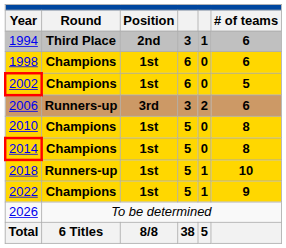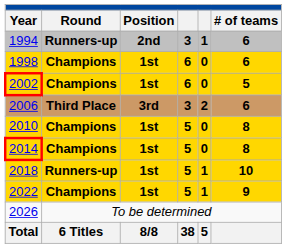 <table class="wikitable" style="text-align: center;">
 <tr>
 <th style="background:#0047A0;" colspan="7"><a href='#'></a> </th>
 </tr>
 <tr>
 <th>Year</th>
 <th>Round</th>
 <th>Position</th>
 <th></th>
 <th></th>
 <th># of teams</th>
 </tr>
 <tr style="background:silver;">
 <td> <a href='#'>1994</a></td>
-<td><strong>Third Place</strong></td>
+<td><strong>Runners-up</strong></td>
 <td><strong>2nd</strong></td>
 <td><strong>3</strong></td>
 <td><strong>1</strong></td>
 <td><strong>6</strong></td>
 </tr>
 <tr style="background:gold;">
 <td> <a href='#'>1998</a></td>
 <td><strong>Champions</strong></td>
 <td><strong>1st</strong></td>
 <td><strong>6</strong></td>
 <td><strong>0</strong></td>
 <td><strong>6</strong></td>
 </tr>
 <tr style="background:gold;">
 <td style="border: 3px solid red"> <a href='#'>2002</a></td>
 <td><strong>Champions</strong></td>
 <td><strong>1st</strong></td>
 <td><strong>6</strong></td>
 <td><strong>0</strong></td>
 <td><strong>5</strong></td>
 </tr>
 <tr style="background:#CC9966;">
 <td> <a href='#'>2006</a></td>
-<td><strong>Runners-up</strong></td>
+<td><strong>Third Place</strong></td>
 <td><strong>3rd</strong></td>
 <td><strong>3</strong></td>
 <td><strong>2</strong></td>
 <td><strong>6</strong></td>
 </tr>
 <tr style="background:gold;">
 <td> <a href='#'>2010</a></td>
 <td><strong>Champions</strong></td>
 <td><strong>1st</strong></td>
 <td><strong>5</strong></td>
 <td><strong>0</strong></td>
 <td><strong>8</strong></td>
 </tr>
 <tr style="background:gold;">
 <td style="border: 3px solid red"> <a href='#'>2014</a></td>
 <td><strong>Champions</strong></td>
 <td><strong>1st</strong></td>
 <td><strong>5</strong></td>
 <td><strong>0</strong></td>
 <td><strong>8</strong></td>
 </tr>
 <tr style="background:gold;">
 <td> <a href='#'>2018</a></td>
 <td><strong>Runners-up</strong></td>
 <td><strong>1st</strong></td>
 <td><strong>5</strong></td>
 <td><strong>1</strong></td>
 <td><strong>10</strong></td>
 </tr>
 <tr style="background:gold;">
 <td> <a href='#'>2022</a></td>
 <td><strong>Champions</strong></td>
 <td><strong>1st</strong></td>
 <td><strong>5</strong></td>
 <td><strong>1</strong></td>
 <td><strong>9</strong></td>
 </tr>
 <tr>
 <td> <a href='#'>2026</a></td>
 <td colspan="7"><em>To be determined</em></td>
 </tr>
 <tr>
 <th>Total</th>
 <th>6 Titles</th>
 <th>8/8</th>
 <th>38</th>
 <th>5</th>
 <th></th>
 </tr>
 </table>
